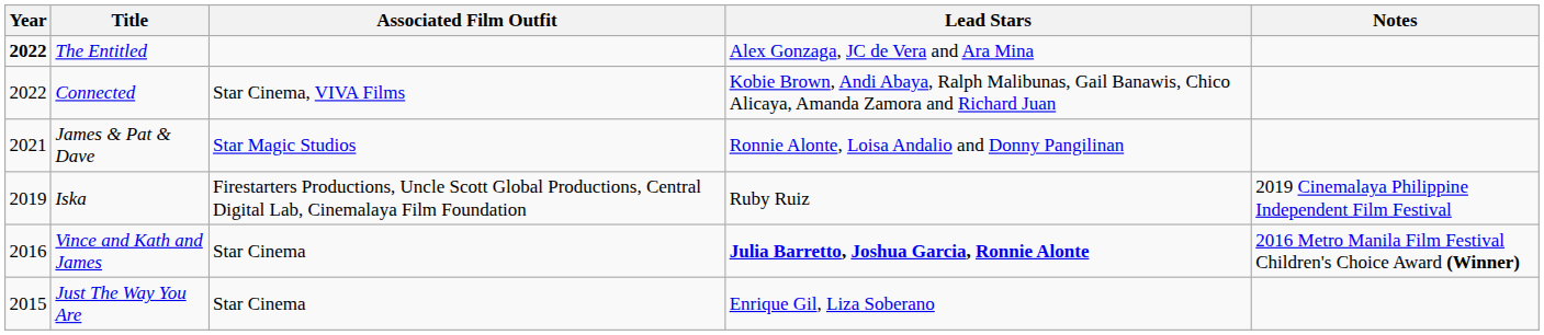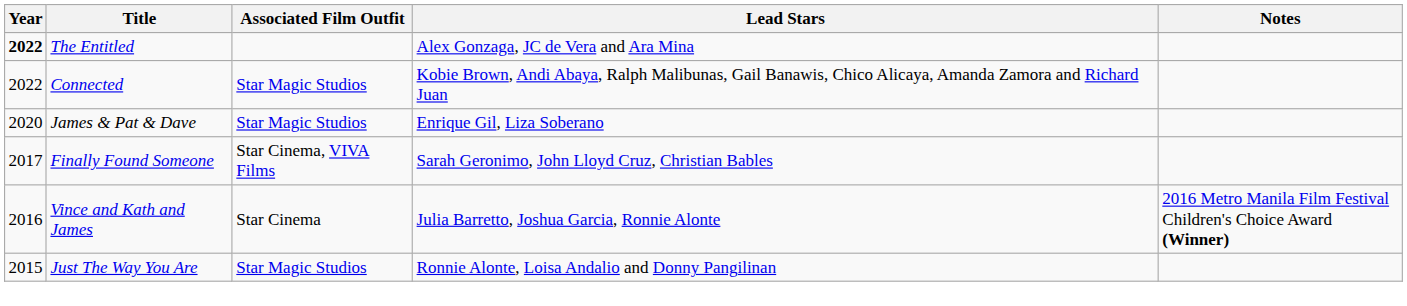 <table class="wikitable" style="font-size: 95%;">
 <tr>
 <th>Year</th>
 <th>Title</th>
 <th>Associated Film Outfit</th>
 <th>Lead Stars</th>
 <th>Notes</th>
 </tr>
 <tr>
 <td><strong>2022</strong></td>
 <td><em><a href='#'>The Entitled</a></em></td>
 <td></td>
 <td><a href='#'>Alex Gonzaga</a>, <a href='#'>JC de Vera</a> and <a href='#'>Ara Mina</a></td>
 <td></td>
 </tr>
 <tr>
 <td>2022</td>
 <td><em><a href='#'>Connected</a></em></td>
-<td>Star Cinema, <a href='#'>VIVA Films</a></td>
+<td><a href='#'>Star Magic Studios</a></td>
 <td><a href='#'>Kobie Brown</a>, <a href='#'>Andi Abaya</a>, Ralph Malibunas, Gail Banawis, Chico Alicaya, Amanda Zamora and <a href='#'>Richard Juan</a></td>
 <td></td>
 </tr>
 <tr>
-<td>2021</td>
+<td>2020</td>
 <td><em>James & Pat & Dave</em></td>
 <td><a href='#'>Star Magic Studios</a></td>
-<td><a href='#'>Ronnie Alonte</a>, <a href='#'>Loisa Andalio</a> and <a href='#'>Donny Pangilinan</a></td>
+<td><a href='#'>Enrique Gil</a>, <a href='#'>Liza Soberano</a></td>
 <td></td>
 </tr>
 <tr>
-<td>2019</td>
-<td><em>Iska</em></td>
-<td>Firestarters Productions, Uncle Scott Global Productions, Central Digital Lab, Cinemalaya Film Foundation</td>
-<td>Ruby Ruiz</td>
-<td>2019 <a href='#'>Cinemalaya Philippine Independent Film Festival</a></td>
+<td>2017</td>
+<td><em><a href='#'>Finally Found Someone</a></em></td>
+<td>Star Cinema, <a href='#'>VIVA Films</a></td>
+<td><a href='#'>Sarah Geronimo</a>, <a href='#'>John Lloyd Cruz</a>, <a href='#'>Christian Bables</a></td>
+<td></td>
 </tr>
 <tr>
 <td>2016</td>
 <td><em><a href='#'>Vince and Kath and James</a></em></td>
 <td>Star Cinema</td>
-<td><strong><a href='#'>Julia Barretto</a>, <a href='#'>Joshua Garcia</a>, <a href='#'>Ronnie Alonte</a></strong></td>
+<td><a href='#'>Julia Barretto</a>, <a href='#'>Joshua Garcia</a>, <a href='#'>Ronnie Alonte</a></td>
 <td><a href='#'>2016 Metro Manila Film Festival</a> <br>Children's Choice Award<strong> (Winner)</strong> </td>
 </tr>
 <tr>
 <td>2015</td>
 <td><em><a href='#'>Just The Way You Are</a></em></td>
-<td>Star Cinema</td>
-<td><a href='#'>Enrique Gil</a>, <a href='#'>Liza Soberano</a></td>
+<td><a href='#'>Star Magic Studios</a></td>
+<td><a href='#'>Ronnie Alonte</a>, <a href='#'>Loisa Andalio</a> and <a href='#'>Donny Pangilinan</a></td>
 <td></td>
 </tr>
 </table>
